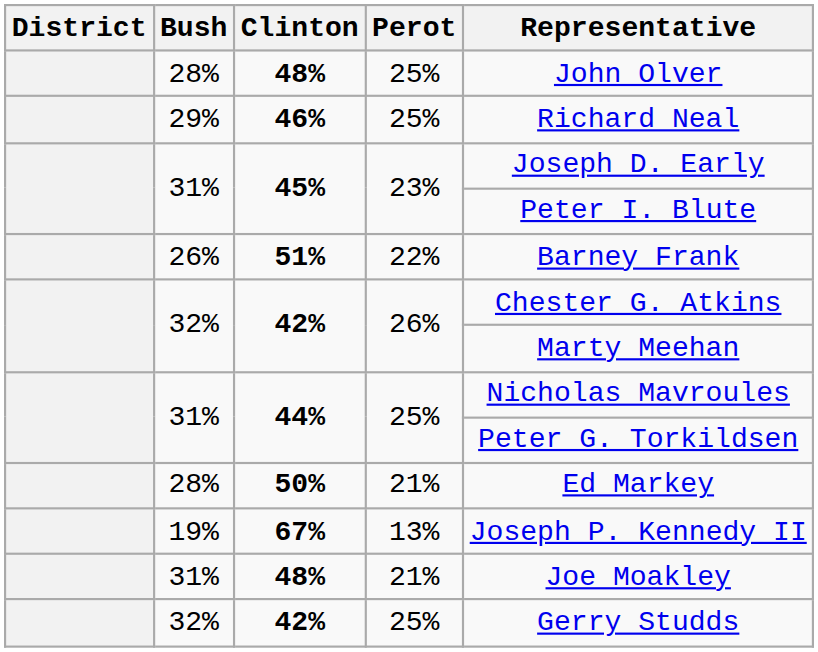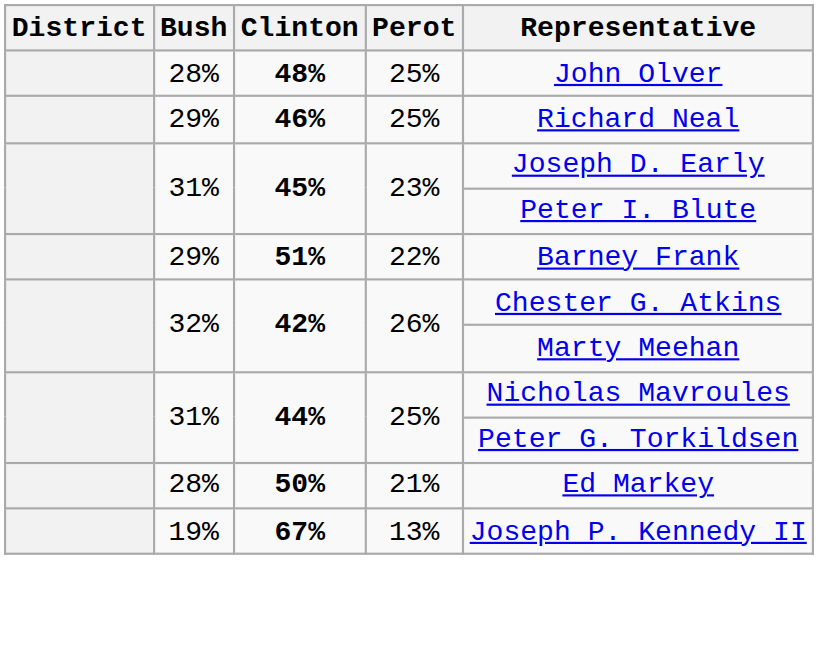 <table class=wikitable>
 <tr>
 <th>District</th>
 <th>Bush</th>
 <th>Clinton</th>
 <th>Perot</th>
 <th>Representative</th>
 </tr>
 <tr align=center>
 <th></th>
 <td>28%</td>
 <td><strong>48%</strong></td>
 <td>25%</td>
 <td><a href='#'>John Olver</a></td>
 </tr>
 <tr align=center>
 <th></th>
 <td>29%</td>
 <td><strong>46%</strong></td>
 <td>25%</td>
 <td><a href='#'>Richard Neal</a></td>
 </tr>
 <tr align=center>
 <th rowspan=2 ></th>
 <td rowspan=2>31%</td>
 <td rowspan=2><strong>45%</strong></td>
 <td rowspan=2>23%</td>
 <td><a href='#'>Joseph D. Early</a></td>
 </tr>
 <tr align=center>
 <td><a href='#'>Peter I. Blute</a></td>
 </tr>
 <tr align=center>
 <th></th>
-<td>26%</td>
+<td>29%</td>
 <td><strong>51%</strong></td>
 <td>22%</td>
 <td><a href='#'>Barney Frank</a></td>
 </tr>
 <tr align=center>
 <th rowspan=2 ></th>
 <td rowspan=2>32%</td>
 <td rowspan=2><strong>42%</strong></td>
 <td rowspan=2>26%</td>
 <td><a href='#'>Chester G. Atkins</a></td>
 </tr>
 <tr align=center>
 <td><a href='#'>Marty Meehan</a></td>
 </tr>
 <tr align=center>
 <th rowspan=2 ></th>
 <td rowspan=2>31%</td>
 <td rowspan=2><strong>44%</strong></td>
 <td rowspan=2>25%</td>
 <td><a href='#'>Nicholas Mavroules</a></td>
 </tr>
 <tr align=center>
 <td><a href='#'>Peter G. Torkildsen</a></td>
 </tr>
 <tr align=center>
 <th></th>
 <td>28%</td>
 <td><strong>50%</strong></td>
 <td>21%</td>
 <td><a href='#'>Ed Markey</a></td>
 </tr>
 <tr align=center>
 <th></th>
 <td>19%</td>
 <td><strong>67%</strong></td>
 <td>13%</td>
 <td><a href='#'>Joseph P. Kennedy II</a></td>
 </tr>
-<tr align=center>
-<th></th>
-<td>31%</td>
-<td><strong>48%</strong></td>
-<td>21%</td>
-<td><a href='#'>Joe Moakley</a></td>
-</tr>
-<tr align=center>
-<th></th>
-<td>32%</td>
-<td><strong>42%</strong></td>
-<td>25%</td>
-<td><a href='#'>Gerry Studds</a></td>
-</tr>
 </table>
